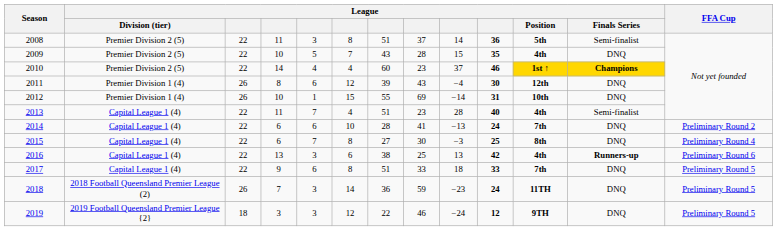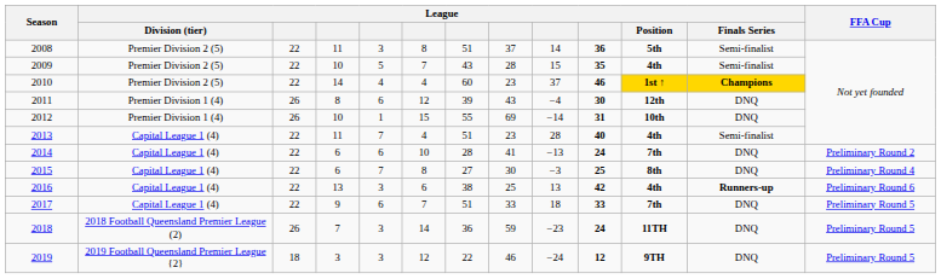 <table class="wikitable" style="text-align:center; font-size:85%;width:95%; text-align:center">
 <tr>
 <th rowspan=2 width=3%>Season</th>
 <th rowspan=1 colspan=11 width=28%>League</th>
 <th rowspan=2 width=6%><a href='#'>FFA Cup</a></th>
 </tr>
 <tr>
 <th width=9%>Division (tier)</th>
 <th width=2%></th>
 <th width=2%></th>
 <th width=2%></th>
 <th width=2%></th>
 <th width=2%></th>
 <th width=2%></th>
 <th width=2%></th>
 <th width=2%></th>
 <th width=2%>Position</th>
 <th width=5%>Finals Series</th>
 </tr>
 <tr>
 <td>2008</td>
 <td>Premier Division 2 (5)</td>
 <td>22</td>
 <td>11</td>
 <td>3</td>
 <td>8</td>
 <td>51</td>
 <td>37</td>
 <td>14</td>
 <td><strong>36</strong></td>
 <td><strong>5th</strong></td>
 <td>Semi-finalist</td>
 <td rowspan=6><em>Not yet founded</em></td>
 </tr>
 <tr>
 <td>2009</td>
 <td>Premier Division 2 (5)</td>
 <td>22</td>
 <td>10</td>
 <td>5</td>
 <td>7</td>
 <td>43</td>
 <td>28</td>
 <td>15</td>
 <td><strong>35</strong></td>
 <td><strong>4th</strong></td>
-<td>DNQ</td>
+<td>Semi-finalist</td>
 </tr>
 <tr>
 <td>2010</td>
 <td>Premier Division 2 (5)</td>
 <td>22</td>
 <td>14</td>
 <td>4</td>
 <td>4</td>
 <td>60</td>
 <td>23</td>
 <td>37</td>
 <td><strong>46</strong></td>
 <td bgcolor=gold><strong>1st ↑</strong></td>
 <td bgcolor=gold><strong>Champions</strong></td>
 </tr>
 <tr>
 <td>2011</td>
 <td>Premier Division 1 (4)</td>
 <td>26</td>
 <td>8</td>
 <td>6</td>
 <td>12</td>
 <td>39</td>
 <td>43</td>
 <td>−4</td>
 <td><strong>30</strong></td>
 <td><strong>12th</strong></td>
 <td>DNQ</td>
 </tr>
 <tr>
 <td>2012</td>
 <td>Premier Division 1 (4)</td>
 <td>26</td>
 <td>10</td>
 <td>1</td>
 <td>15</td>
 <td>55</td>
 <td>69</td>
 <td>−14</td>
 <td><strong>31</strong></td>
 <td><strong>10th</strong></td>
 <td>DNQ</td>
 </tr>
 <tr>
 <td><a href='#'>2013</a></td>
 <td><a href='#'>Capital League 1</a> (4)</td>
 <td>22</td>
 <td>11</td>
 <td>7</td>
 <td>4</td>
 <td>51</td>
 <td>23</td>
 <td>28</td>
 <td><strong>40</strong></td>
 <td><strong>4th</strong></td>
 <td>Semi-finalist</td>
 </tr>
 <tr>
 <td><a href='#'>2014</a></td>
 <td><a href='#'>Capital League 1</a> (4)</td>
 <td>22</td>
 <td>6</td>
 <td>6</td>
 <td>10</td>
 <td>28</td>
 <td>41</td>
 <td>−13</td>
 <td><strong>24</strong></td>
 <td><strong>7th</strong></td>
 <td>DNQ</td>
 <td><a href='#'>Preliminary Round 2</a></td>
 </tr>
 <tr>
 <td><a href='#'>2015</a></td>
 <td><a href='#'>Capital League 1</a> (4)</td>
 <td>22</td>
 <td>6</td>
 <td>7</td>
 <td>8</td>
 <td>27</td>
 <td>30</td>
 <td>−3</td>
 <td><strong>25</strong></td>
 <td><strong>8th</strong></td>
 <td>DNQ</td>
 <td><a href='#'>Preliminary Round 4</a></td>
 </tr>
 <tr>
 <td><a href='#'>2016</a></td>
 <td><a href='#'>Capital League 1</a> (4)</td>
 <td>22</td>
 <td>13</td>
 <td>3</td>
 <td>6</td>
 <td>38</td>
 <td>25</td>
 <td>13</td>
 <td><strong>42</strong></td>
 <td><strong>4th</strong></td>
 <td><strong>Runners-up</strong></td>
 <td><a href='#'>Preliminary Round 6</a></td>
 </tr>
 <tr>
 <td><a href='#'>2017</a></td>
 <td><a href='#'>Capital League 1</a> (4)</td>
 <td>22</td>
 <td>9</td>
 <td>6</td>
-<td>8</td>
+<td>7</td>
 <td>51</td>
 <td>33</td>
 <td>18</td>
 <td><strong>33</strong></td>
 <td><strong>7th</strong></td>
 <td>DNQ</td>
 <td><a href='#'>Preliminary Round 5</a></td>
 </tr>
 <tr>
 <td><a href='#'>2018</a></td>
 <td><a href='#'>2018 Football Queensland Premier League</a> (2)</td>
 <td>26</td>
 <td>7</td>
 <td>3</td>
 <td>14</td>
 <td>36</td>
 <td>59</td>
 <td>−23</td>
 <td><strong>24</strong></td>
 <td><strong>11TH</strong></td>
 <td>DNQ</td>
 <td><a href='#'>Preliminary Round 5</a></td>
 </tr>
 <tr>
 <td><a href='#'>2019</a></td>
 <td><a href='#'>2019 Football Queensland Premier League</a> {2}</td>
 <td>18</td>
 <td>3</td>
 <td>3</td>
 <td>12</td>
 <td>22</td>
 <td>46</td>
 <td>−24</td>
 <td><strong>12</strong></td>
 <td><strong>9TH</strong></td>
 <td>DNQ</td>
 <td><a href='#'>Preliminary Round 5</a></td>
 </tr>
 </table>
